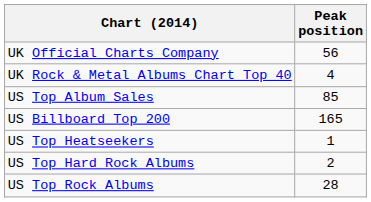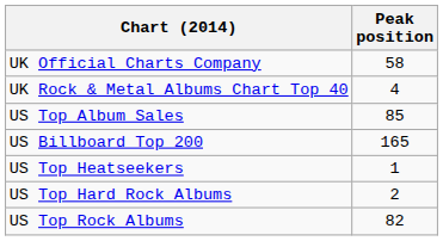 <table class="wikitable sortable">
 <tr>
 <th>Chart (2014)</th>
 <th>Peak<br>position</th>
 </tr>
 <tr>
 <td>UK <a href='#'>Official Charts Company</a></td>
-<td style="text-align:center;">56</td>
+<td style="text-align:center;">58</td>
 </tr>
 <tr>
 <td>UK <a href='#'>Rock & Metal Albums Chart Top 40</a></td>
 <td style="text-align:center;">4</td>
 </tr>
 <tr>
 <td>US <a href='#'>Top Album Sales</a></td>
 <td style="text-align:center;">85</td>
 </tr>
 <tr>
 <td>US <a href='#'>Billboard Top 200</a></td>
 <td style="text-align:center;">165</td>
 </tr>
 <tr>
 <td>US <a href='#'>Top Heatseekers</a></td>
 <td style="text-align:center;">1</td>
 </tr>
 <tr>
 <td>US <a href='#'>Top Hard Rock Albums</a></td>
 <td style="text-align:center;">2</td>
 </tr>
 <tr>
 <td>US <a href='#'>Top Rock Albums</a></td>
-<td style="text-align:center;">28</td>
+<td style="text-align:center;">82</td>
 </tr>
 </table>
